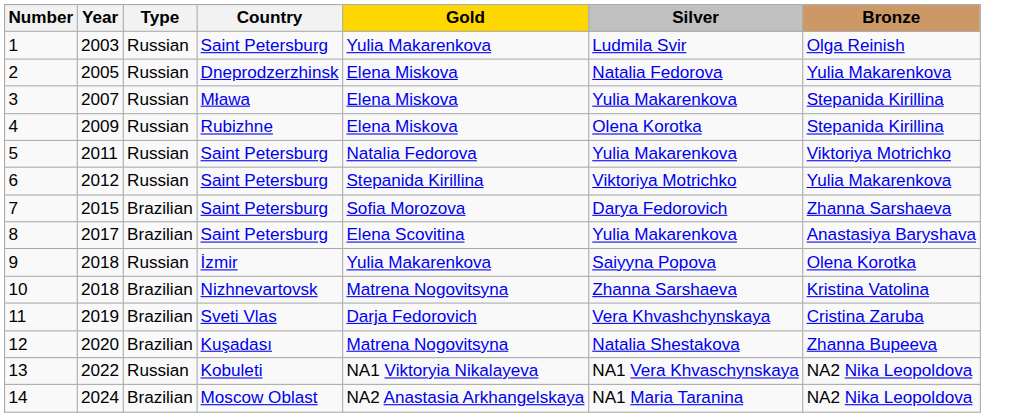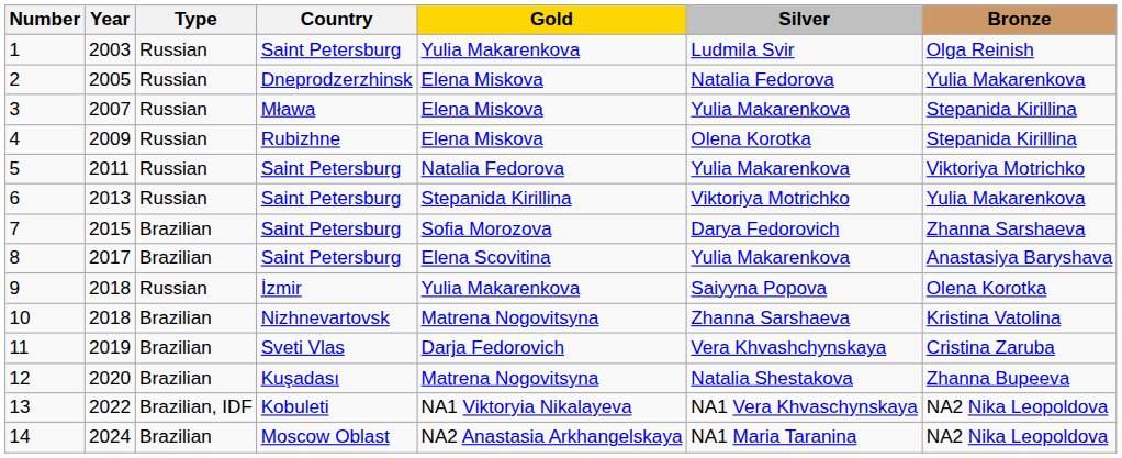 <table class="wikitable">
 <tr>
 <th>Number</th>
 <th>Year</th>
 <th>Type</th>
 <th>Country</th>
 <th style="background-color:gold;">Gold</th>
 <th style="background-color:silver;">Silver</th>
 <th style="background-color:#cc9966;">Bronze</th>
 </tr>
 <tr>
 <td>1</td>
 <td>2003</td>
 <td>Russian</td>
 <td> <a href='#'>Saint Petersburg</a></td>
 <td> <a href='#'>Yulia Makarenkova</a></td>
 <td> <a href='#'>Ludmila Svir</a></td>
 <td> <a href='#'>Olga Reinish</a></td>
 </tr>
 <tr>
 <td>2</td>
 <td>2005</td>
 <td>Russian</td>
 <td> <a href='#'>Dneprodzerzhinsk</a></td>
 <td> <a href='#'>Elena Miskova</a></td>
 <td> <a href='#'>Natalia Fedorova</a></td>
 <td> <a href='#'>Yulia Makarenkova</a></td>
 </tr>
 <tr>
 <td>3</td>
 <td>2007</td>
 <td>Russian</td>
 <td> <a href='#'>Mława</a></td>
 <td> <a href='#'>Elena Miskova</a></td>
 <td> <a href='#'>Yulia Makarenkova</a></td>
 <td> <a href='#'>Stepanida Kirillina</a></td>
 </tr>
 <tr>
 <td>4</td>
 <td>2009</td>
 <td>Russian</td>
 <td> <a href='#'>Rubizhne</a></td>
 <td> <a href='#'>Elena Miskova</a></td>
 <td> <a href='#'>Olena Korotka</a></td>
 <td> <a href='#'>Stepanida Kirillina</a></td>
 </tr>
 <tr>
 <td>5</td>
 <td>2011</td>
 <td>Russian</td>
 <td> <a href='#'>Saint Petersburg</a></td>
 <td> <a href='#'>Natalia Fedorova</a></td>
 <td> <a href='#'>Yulia Makarenkova</a></td>
 <td> <a href='#'>Viktoriya Motrichko</a></td>
 </tr>
 <tr>
 <td>6</td>
-<td>2012</td>
+<td>2013</td>
 <td>Russian</td>
 <td> <a href='#'>Saint Petersburg</a></td>
 <td> <a href='#'>Stepanida Kirillina</a></td>
 <td> <a href='#'>Viktoriya Motrichko</a></td>
 <td> <a href='#'>Yulia Makarenkova</a></td>
 </tr>
 <tr>
 <td>7</td>
 <td>2015</td>
 <td>Brazilian</td>
 <td> <a href='#'>Saint Petersburg</a></td>
 <td> <a href='#'>Sofia Morozova</a></td>
 <td> <a href='#'>Darya Fedorovich</a></td>
 <td> <a href='#'>Zhanna Sarshaeva</a></td>
 </tr>
 <tr>
 <td>8</td>
 <td>2017</td>
 <td>Brazilian</td>
 <td> <a href='#'>Saint Petersburg</a></td>
 <td> <a href='#'>Elena Scovitina</a></td>
 <td> <a href='#'>Yulia Makarenkova</a></td>
 <td> <a href='#'>Anastasiya Baryshava</a></td>
 </tr>
 <tr>
 <td>9</td>
 <td>2018</td>
 <td>Russian</td>
 <td> <a href='#'>İzmir</a></td>
 <td> <a href='#'>Yulia Makarenkova</a></td>
 <td> <a href='#'>Saiyyna Popova</a></td>
 <td> <a href='#'>Olena Korotka</a></td>
 </tr>
 <tr>
 <td>10</td>
 <td>2018</td>
 <td>Brazilian</td>
 <td> <a href='#'>Nizhnevartovsk</a></td>
 <td> <a href='#'>Matrena Nogovitsyna</a></td>
 <td> <a href='#'>Zhanna Sarshaeva</a></td>
 <td> <a href='#'>Kristina Vatolina</a></td>
 </tr>
 <tr>
 <td>11</td>
 <td>2019</td>
 <td>Brazilian</td>
 <td> <a href='#'>Sveti Vlas</a></td>
 <td> <a href='#'>Darja Fedorovich</a></td>
 <td> <a href='#'>Vera Khvashchynskaya</a></td>
 <td> <a href='#'>Cristina Zaruba</a></td>
 </tr>
 <tr>
 <td>12</td>
 <td>2020</td>
 <td>Brazilian</td>
 <td> <a href='#'>Kuşadası</a></td>
 <td> <a href='#'>Matrena Nogovitsyna</a></td>
 <td> <a href='#'>Natalia Shestakova</a></td>
 <td> <a href='#'>Zhanna Bupeeva</a></td>
 </tr>
 <tr>
 <td>13</td>
 <td>2022</td>
-<td>Russian</td>
+<td>Brazilian, IDF</td>
 <td> <a href='#'>Kobuleti</a></td>
 <td>NA1 <a href='#'>Viktoryia Nikalayeva</a></td>
 <td>NA1 <a href='#'>Vera Khvaschynskaya</a></td>
 <td>NA2 <a href='#'>Nika Leopoldova</a></td>
 </tr>
 <tr>
 <td>14</td>
 <td>2024</td>
 <td>Brazilian</td>
 <td> <a href='#'>Moscow Oblast</a></td>
 <td>NA2 <a href='#'>Anastasia Arkhangelskaya</a></td>
 <td>NA1 <a href='#'>Maria Taranina</a></td>
 <td>NA2 <a href='#'>Nika Leopoldova</a></td>
 </tr>
 </table>
